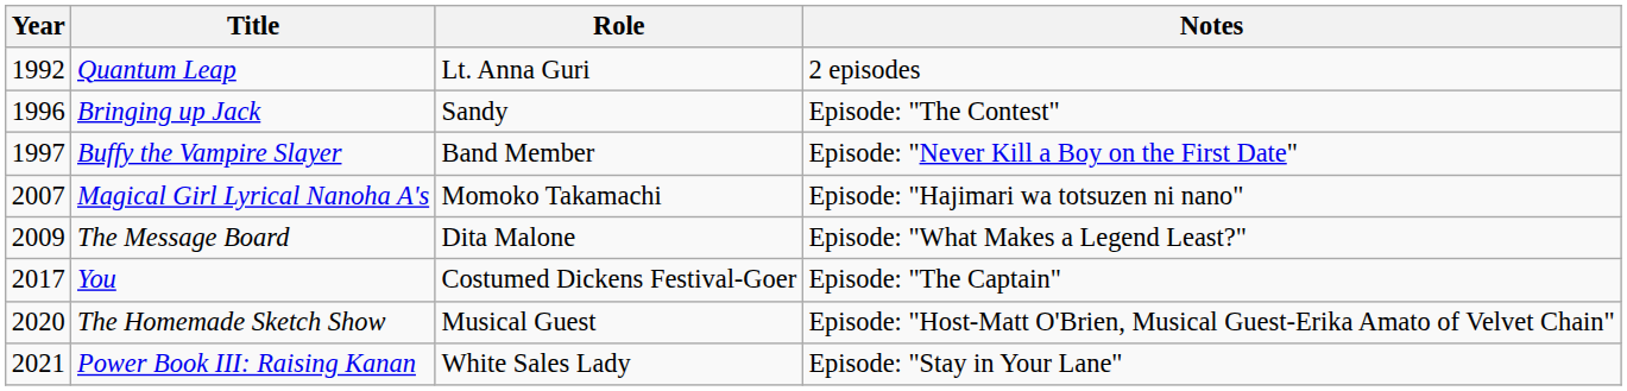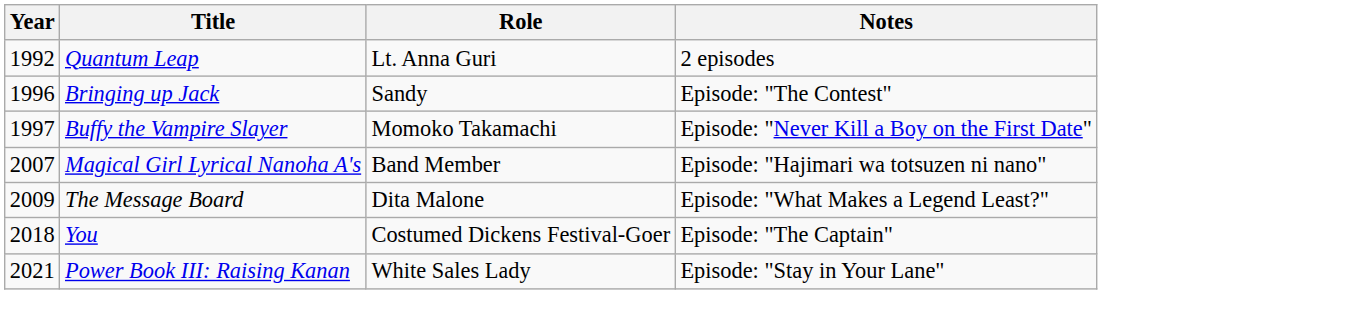 <table class="wikitable sortable">
 <tr>
 <th>Year</th>
 <th>Title</th>
 <th>Role</th>
 <th>Notes</th>
 </tr>
 <tr>
 <td>1992</td>
 <td><em><a href='#'>Quantum Leap</a></em></td>
 <td>Lt. Anna Guri</td>
 <td>2 episodes</td>
 </tr>
 <tr>
 <td>1996</td>
 <td><em><a href='#'>Bringing up Jack</a></em></td>
 <td>Sandy</td>
 <td>Episode: "The Contest"</td>
 </tr>
 <tr>
 <td>1997</td>
 <td><em><a href='#'>Buffy the Vampire Slayer</a></em></td>
-<td>Band Member</td>
+<td>Momoko Takamachi</td>
 <td>Episode: "<a href='#'>Never Kill a Boy on the First Date</a>"</td>
 </tr>
 <tr>
 <td>2007</td>
 <td><em><a href='#'>Magical Girl Lyrical Nanoha A's</a></em></td>
-<td>Momoko Takamachi</td>
+<td>Band Member</td>
 <td>Episode: "Hajimari wa totsuzen ni nano"</td>
 </tr>
 <tr>
 <td>2009</td>
 <td><em>The Message Board</em></td>
 <td>Dita Malone</td>
 <td>Episode: "What Makes a Legend Least?"</td>
 </tr>
 <tr>
-<td>2017</td>
+<td>2018</td>
 <td><a href='#'><em>You</em></a></td>
 <td>Costumed Dickens Festival-Goer</td>
 <td>Episode: "The Captain"</td>
-</tr>
-<tr>
-<td>2020</td>
-<td><em>The Homemade Sketch Show</em></td>
-<td>Musical Guest</td>
-<td>Episode: "Host-Matt O'Brien, Musical Guest-Erika Amato of Velvet Chain"</td>
 </tr>
 <tr>
 <td>2021</td>
 <td><em><a href='#'>Power Book III: Raising Kanan</a></em></td>
 <td>White Sales Lady</td>
 <td>Episode: "Stay in Your Lane"</td>
 </tr>
 </table>
